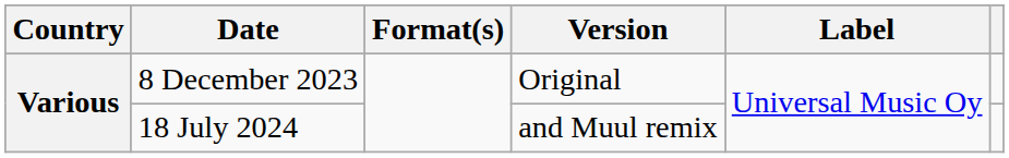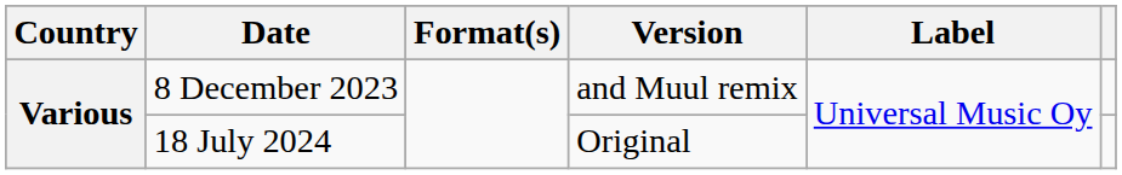 <table class="wikitable plainrowheaders">
 <tr>
 <th scope="col">Country</th>
 <th scope="col">Date</th>
 <th scope="col">Format(s)</th>
 <th scope="col">Version</th>
 <th scope="col">Label</th>
 <th scope="col"></th>
 </tr>
 <tr>
 <th scope="row" rowspan="2">Various</th>
 <td>8 December 2023</td>
 <td rowspan="2"></td>
-<td>Original</td>
+<td> and Muul remix</td>
 <td rowspan="2"><a href='#'>Universal Music Oy</a></td>
 <td align="center"></td>
 </tr>
 <tr>
 <td>18 July 2024</td>
-<td> and Muul remix</td>
+<td>Original</td>
 <td align="center"></td>
 </tr>
 </table>
